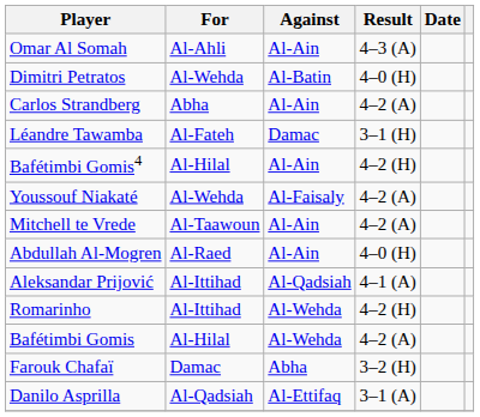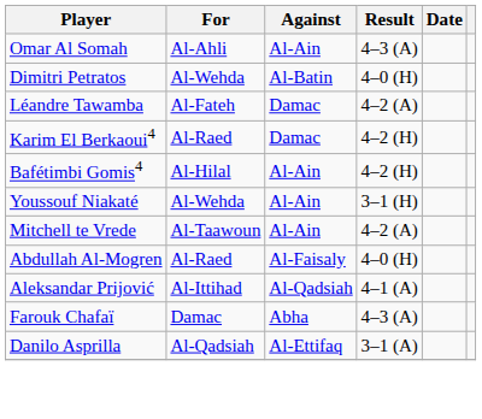 <table class="wikitable">
 <tr>
 <th>Player</th>
 <th>For</th>
 <th>Against</th>
 <th style="text-align:center">Result</th>
 <th>Date</th>
 <th></th>
 </tr>
 <tr>
 <td> <a href='#'>Omar Al Somah</a></td>
 <td><a href='#'>Al-Ahli</a></td>
 <td><a href='#'>Al-Ain</a></td>
 <td style="text-align:center;">4–3 (A)</td>
 <td></td>
 <td></td>
 </tr>
 <tr>
 <td> <a href='#'>Dimitri Petratos</a></td>
 <td><a href='#'>Al-Wehda</a></td>
 <td><a href='#'>Al-Batin</a></td>
 <td style="text-align:center;">4–0 (H)</td>
 <td></td>
 <td></td>
 </tr>
 <tr>
-<td> <a href='#'>Carlos Strandberg</a></td>
-<td><a href='#'>Abha</a></td>
-<td><a href='#'>Al-Ain</a></td>
+<td> <a href='#'>Léandre Tawamba</a></td>
+<td><a href='#'>Al-Fateh</a></td>
+<td><a href='#'>Damac</a></td>
 <td style="text-align:center;">4–2 (A)</td>
 <td></td>
 <td></td>
 </tr>
 <tr>
-<td> <a href='#'>Léandre Tawamba</a></td>
-<td><a href='#'>Al-Fateh</a></td>
+<td> <a href='#'>Karim El Berkaoui</a><sup>4</sup></td>
+<td><a href='#'>Al-Raed</a></td>
 <td><a href='#'>Damac</a></td>
-<td style="text-align:center;">3–1 (H)</td>
+<td style="text-align:center;">4–2 (H)</td>
 <td></td>
 <td></td>
 </tr>
 <tr>
 <td> <a href='#'>Bafétimbi Gomis</a><sup>4</sup></td>
 <td><a href='#'>Al-Hilal</a></td>
 <td><a href='#'>Al-Ain</a></td>
 <td style="text-align:center;">4–2 (H)</td>
 <td></td>
 <td></td>
 </tr>
 <tr>
 <td> <a href='#'>Youssouf Niakaté</a></td>
 <td><a href='#'>Al-Wehda</a></td>
-<td><a href='#'>Al-Faisaly</a></td>
-<td style="text-align:center;">4–2 (A)</td>
+<td><a href='#'>Al-Ain</a></td>
+<td style="text-align:center;">3–1 (H)</td>
 <td></td>
 <td></td>
 </tr>
 <tr>
 <td> <a href='#'>Mitchell te Vrede</a></td>
 <td><a href='#'>Al-Taawoun</a></td>
 <td><a href='#'>Al-Ain</a></td>
 <td style="text-align:center;">4–2 (A)</td>
 <td></td>
 <td></td>
 </tr>
 <tr>
 <td> <a href='#'>Abdullah Al-Mogren</a></td>
 <td><a href='#'>Al-Raed</a></td>
-<td><a href='#'>Al-Ain</a></td>
+<td><a href='#'>Al-Faisaly</a></td>
 <td style="text-align:center;">4–0 (H)</td>
 <td></td>
 <td></td>
 </tr>
 <tr>
 <td> <a href='#'>Aleksandar Prijović</a></td>
 <td><a href='#'>Al-Ittihad</a></td>
 <td><a href='#'>Al-Qadsiah</a></td>
 <td style="text-align:center;">4–1 (A)</td>
 <td></td>
 <td></td>
 </tr>
 <tr>
-<td> <a href='#'>Romarinho</a></td>
-<td><a href='#'>Al-Ittihad</a></td>
-<td><a href='#'>Al-Wehda</a></td>
-<td style="text-align:center;">4–2 (H)</td>
-<td></td>
-<td></td>
-</tr>
-<tr>
-<td> <a href='#'>Bafétimbi Gomis</a></td>
-<td><a href='#'>Al-Hilal</a></td>
-<td><a href='#'>Al-Wehda</a></td>
-<td style="text-align:center;">4–2 (A)</td>
-<td></td>
-<td></td>
-</tr>
-<tr>
 <td> <a href='#'>Farouk Chafaï</a></td>
 <td><a href='#'>Damac</a></td>
 <td><a href='#'>Abha</a></td>
-<td style="text-align:center;">3–2 (H)</td>
+<td style="text-align:center;">4–3 (A)</td>
 <td></td>
 <td></td>
 </tr>
 <tr>
 <td> <a href='#'>Danilo Asprilla</a></td>
 <td><a href='#'>Al-Qadsiah</a></td>
 <td><a href='#'>Al-Ettifaq</a></td>
 <td style="text-align:center;">3–1 (A)</td>
 <td></td>
 <td></td>
 </tr>
 <tr>
 </tr>
 </table>
